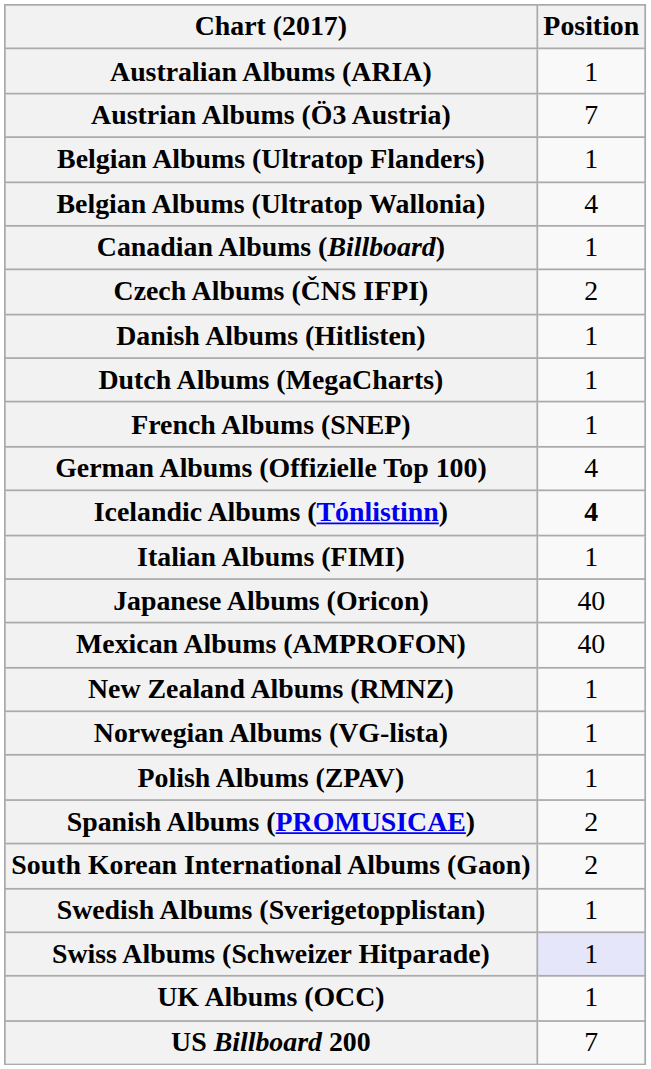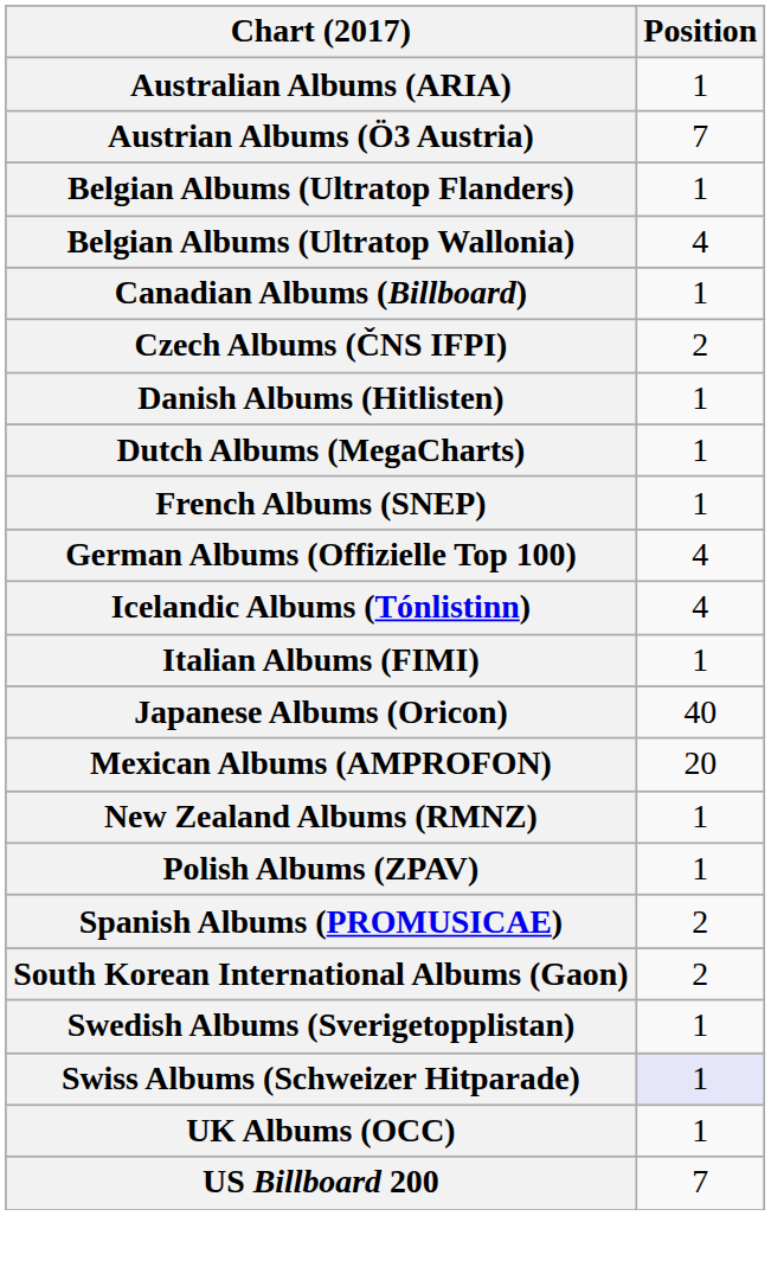 <table class="wikitable sortable plainrowheaders" style="text-align:center">
 <tr>
 <th scope="col">Chart (2017)</th>
 <th scope="col">Position</th>
 </tr>
 <tr>
 <th scope="row">Australian Albums (ARIA)</th>
 <td>1</td>
 </tr>
 <tr>
 <th scope="row">Austrian Albums (Ö3 Austria)</th>
 <td>7</td>
 </tr>
 <tr>
 <th scope="row">Belgian Albums (Ultratop Flanders)</th>
 <td>1</td>
 </tr>
 <tr>
 <th scope="row">Belgian Albums (Ultratop Wallonia)</th>
 <td>4</td>
 </tr>
 <tr>
 <th scope="row">Canadian Albums (<em>Billboard</em>)</th>
 <td>1</td>
 </tr>
 <tr>
 <th scope="row">Czech Albums (ČNS IFPI)</th>
 <td>2</td>
 </tr>
 <tr>
 <th scope="row">Danish Albums (Hitlisten)</th>
 <td>1</td>
 </tr>
 <tr>
 <th scope="row">Dutch Albums (MegaCharts)</th>
 <td>1</td>
 </tr>
 <tr>
 <th scope="row">French Albums (SNEP)</th>
 <td>1</td>
 </tr>
 <tr>
 <th scope="row">German Albums (Offizielle Top 100)</th>
 <td>4</td>
 </tr>
 <tr>
 <th scope="row">Icelandic Albums (<a href='#'>Tónlistinn</a>)</th>
-<td><strong>4</strong></td>
+<td>4</td>
 </tr>
 <tr>
 <th scope="row">Italian Albums (FIMI)</th>
 <td>1</td>
 </tr>
 <tr>
 <th scope="row">Japanese Albums (Oricon)</th>
 <td>40</td>
 </tr>
 <tr>
 <th scope="row">Mexican Albums (AMPROFON)</th>
-<td>40</td>
+<td>20</td>
 </tr>
 <tr>
 <th scope="row">New Zealand Albums (RMNZ)</th>
-<td>1</td>
-</tr>
-<tr>
-<th scope="row">Norwegian Albums (VG-lista)</th>
 <td>1</td>
 </tr>
 <tr>
 <th scope="row">Polish Albums (ZPAV)</th>
 <td>1</td>
 </tr>
 <tr>
 <th scope="row">Spanish Albums (<a href='#'>PROMUSICAE</a>)</th>
 <td>2</td>
 </tr>
 <tr>
 <th scope="row">South Korean International Albums (Gaon)</th>
 <td>2</td>
 </tr>
 <tr>
 <th scope="row">Swedish Albums (Sverigetopplistan)</th>
 <td>1</td>
 </tr>
 <tr>
 <th scope="row">Swiss Albums (Schweizer Hitparade)</th>
 <td style="background: lavender;">1</td>
 </tr>
 <tr>
 <th scope="row">UK Albums (OCC)</th>
 <td>1</td>
 </tr>
 <tr>
 <th scope="row">US <em>Billboard</em> 200</th>
 <td>7</td>
 </tr>
 </table>
